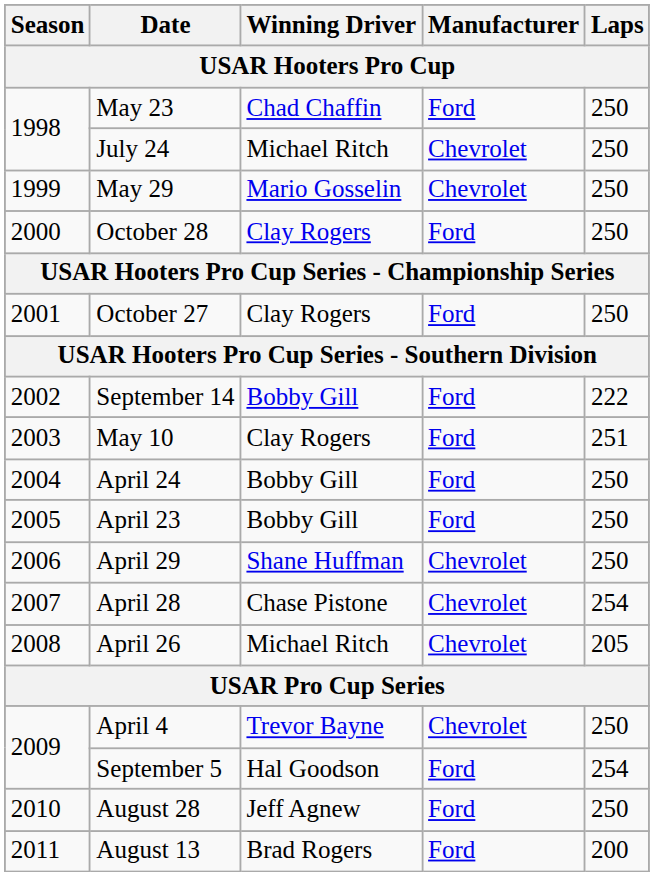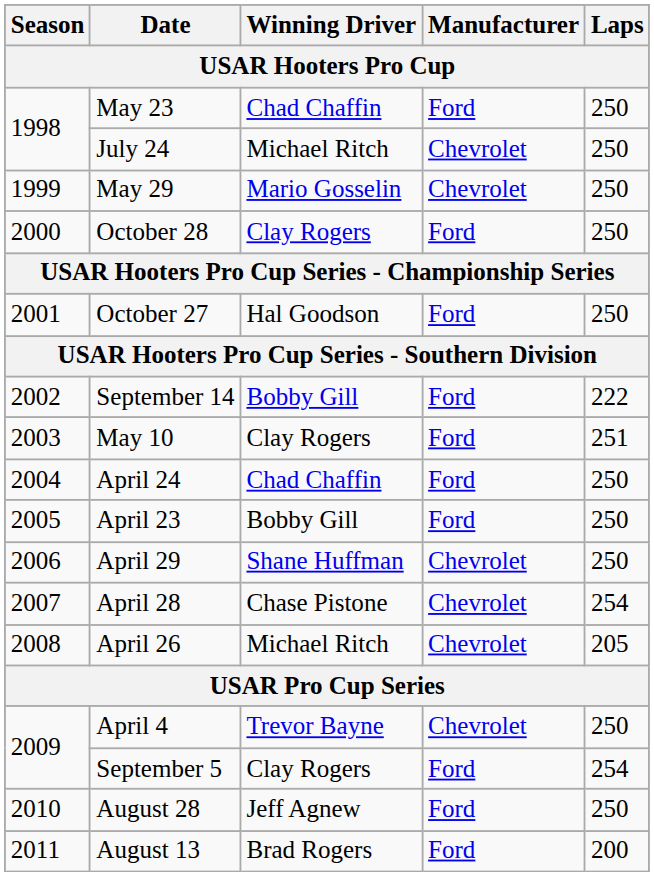 <table class="wikitable" style="font-size: 85%;">
 <tr>
 <th>Season</th>
 <th>Date</th>
 <th>Winning Driver</th>
 <th>Manufacturer</th>
 <th>Laps</th>
 </tr>
 <tr>
 <th colspan="5">USAR Hooters Pro Cup</th>
 </tr>
 <tr>
 <td rowspan=2>1998</td>
 <td>May 23</td>
 <td><a href='#'>Chad Chaffin</a></td>
 <td><a href='#'>Ford</a></td>
 <td>250</td>
 </tr>
 <tr>
 <td>July 24</td>
 <td>Michael Ritch</td>
 <td><a href='#'>Chevrolet</a></td>
 <td>250</td>
 </tr>
 <tr>
 <td>1999</td>
 <td>May 29</td>
 <td><a href='#'>Mario Gosselin</a></td>
 <td><a href='#'>Chevrolet</a></td>
 <td>250</td>
 </tr>
 <tr>
 <td>2000</td>
 <td>October 28</td>
 <td><a href='#'>Clay Rogers</a></td>
 <td><a href='#'>Ford</a></td>
 <td>250</td>
 </tr>
 <tr>
 <th colspan="5">USAR Hooters Pro Cup Series - Championship Series</th>
 </tr>
 <tr>
 <td>2001</td>
 <td>October 27</td>
-<td>Clay Rogers</td>
+<td>Hal Goodson</td>
 <td><a href='#'>Ford</a></td>
 <td>250</td>
 </tr>
 <tr>
 <th colspan="5">USAR Hooters Pro Cup Series - Southern Division</th>
 </tr>
 <tr>
 <td>2002</td>
 <td>September 14</td>
 <td><a href='#'>Bobby Gill</a></td>
 <td><a href='#'>Ford</a></td>
 <td>222</td>
 </tr>
 <tr>
 <td>2003</td>
 <td>May 10</td>
 <td>Clay Rogers</td>
 <td><a href='#'>Ford</a></td>
 <td>251</td>
 </tr>
 <tr>
 <td>2004</td>
 <td>April 24</td>
-<td>Bobby Gill</td>
+<td><a href='#'>Chad Chaffin</a></td>
 <td><a href='#'>Ford</a></td>
 <td>250</td>
 </tr>
 <tr>
 <td>2005</td>
 <td>April 23</td>
 <td>Bobby Gill</td>
 <td><a href='#'>Ford</a></td>
 <td>250</td>
 </tr>
 <tr>
 <td>2006</td>
 <td>April 29</td>
 <td><a href='#'>Shane Huffman</a></td>
 <td><a href='#'>Chevrolet</a></td>
 <td>250</td>
 </tr>
 <tr>
 <td>2007</td>
 <td>April 28</td>
 <td>Chase Pistone</td>
 <td><a href='#'>Chevrolet</a></td>
 <td>254</td>
 </tr>
 <tr>
 <td>2008</td>
 <td>April 26</td>
 <td>Michael Ritch</td>
 <td><a href='#'>Chevrolet</a></td>
 <td>205</td>
 </tr>
 <tr>
 <th colspan="5">USAR Pro Cup Series</th>
 </tr>
 <tr>
 <td rowspan=2>2009</td>
 <td>April 4</td>
 <td><a href='#'>Trevor Bayne</a></td>
 <td><a href='#'>Chevrolet</a></td>
 <td>250</td>
 </tr>
 <tr>
 <td>September 5</td>
-<td>Hal Goodson</td>
+<td>Clay Rogers</td>
 <td><a href='#'>Ford</a></td>
 <td>254</td>
 </tr>
 <tr>
 <td>2010</td>
 <td>August 28</td>
 <td>Jeff Agnew</td>
 <td><a href='#'>Ford</a></td>
 <td>250</td>
 </tr>
 <tr>
 <td>2011</td>
 <td>August 13</td>
 <td>Brad Rogers</td>
 <td><a href='#'>Ford</a></td>
 <td>200</td>
 </tr>
 </table>
